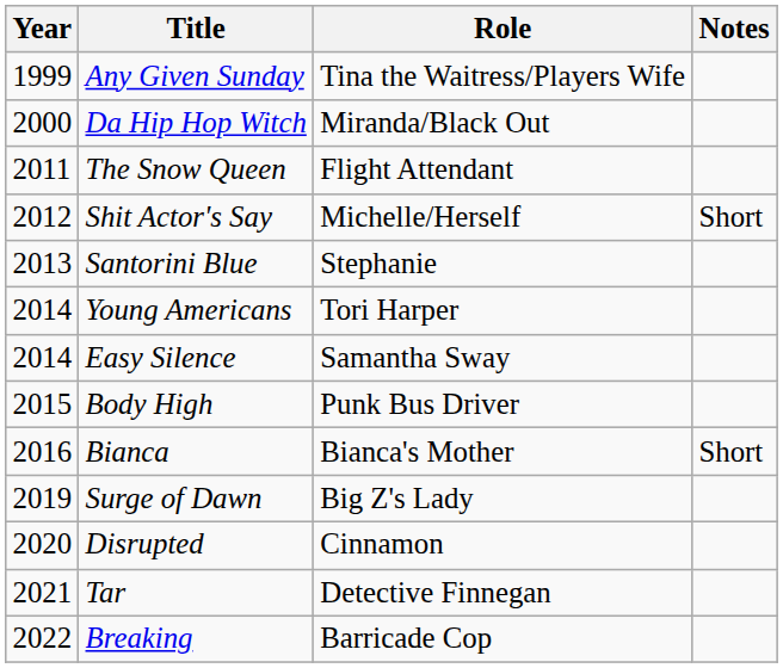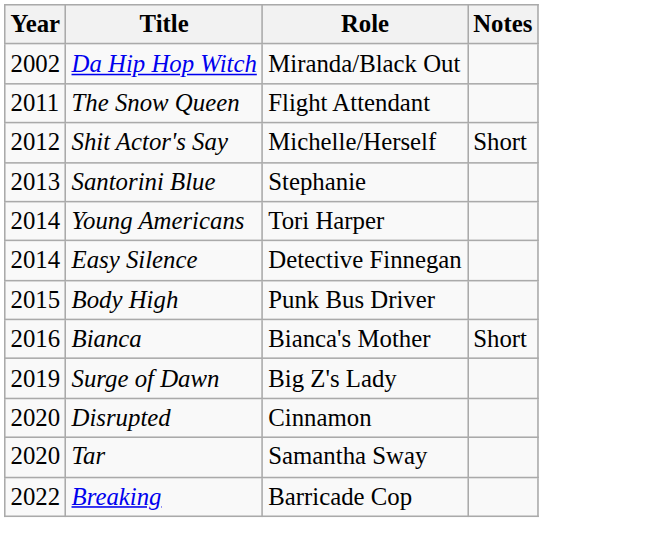 <table class="wikitable sortable">
 <tr>
 <th>Year</th>
 <th>Title</th>
 <th>Role</th>
 <th>Notes</th>
 </tr>
 <tr>
-<td>1999</td>
-<td><em><a href='#'>Any Given Sunday</a></em></td>
-<td>Tina the Waitress/Players Wife</td>
-<td></td>
-</tr>
-<tr>
-<td>2000</td>
+<td>2002</td>
 <td><em><a href='#'>Da Hip Hop Witch</a></em></td>
 <td>Miranda/Black Out</td>
 <td></td>
 </tr>
 <tr>
 <td>2011</td>
 <td><em>The Snow Queen</em></td>
 <td>Flight Attendant</td>
 <td></td>
 </tr>
 <tr>
 <td>2012</td>
 <td><em>Shit Actor's Say</em></td>
 <td>Michelle/Herself</td>
 <td>Short</td>
 </tr>
 <tr>
 <td>2013</td>
 <td><em>Santorini Blue</em></td>
 <td>Stephanie</td>
 <td></td>
 </tr>
 <tr>
 <td>2014</td>
 <td><em>Young Americans</em></td>
 <td>Tori Harper</td>
 <td></td>
 </tr>
 <tr>
 <td>2014</td>
 <td><em>Easy Silence</em></td>
-<td>Samantha Sway</td>
+<td>Detective Finnegan</td>
 <td></td>
 </tr>
 <tr>
 <td>2015</td>
 <td><em>Body High</em></td>
 <td>Punk Bus Driver</td>
 <td></td>
 </tr>
 <tr>
 <td>2016</td>
 <td><em>Bianca</em></td>
 <td>Bianca's Mother</td>
 <td>Short</td>
 </tr>
 <tr>
 <td>2019</td>
 <td><em>Surge of Dawn</em></td>
 <td>Big Z's Lady</td>
 <td></td>
 </tr>
 <tr>
 <td>2020</td>
 <td><em>Disrupted</em></td>
 <td>Cinnamon</td>
 <td></td>
 </tr>
 <tr>
-<td>2021</td>
+<td>2020</td>
 <td><em>Tar</em></td>
-<td>Detective Finnegan</td>
+<td>Samantha Sway</td>
 <td></td>
 </tr>
 <tr>
 <td>2022</td>
 <td><em><a href='#'>Breaking</a></em></td>
 <td>Barricade Cop</td>
 <td></td>
 </tr>
 </table>
